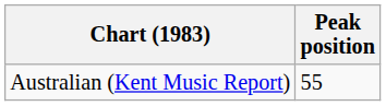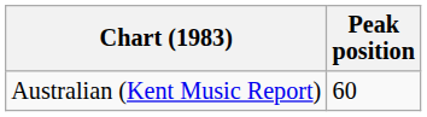 <table class="wikitable sortable plainrowheaders">
 <tr>
 <th scope="col">Chart (1983)</th>
 <th scope="col">Peak<br>position</th>
 </tr>
 <tr>
 <td>Australian (<a href='#'>Kent Music Report</a>)</td>
-<td>55</td>
+<td>60</td>
 </tr>
 </table>
